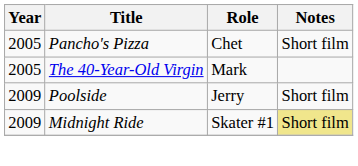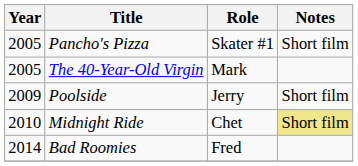 <table class="wikitable sortable">
 <tr>
 <th>Year</th>
 <th>Title</th>
 <th>Role</th>
 <th class="unsortable">Notes</th>
 </tr>
 <tr>
 <td>2005</td>
 <td><em>Pancho's Pizza</em></td>
-<td>Chet</td>
+<td>Skater #1</td>
 <td>Short film</td>
 </tr>
 <tr>
 <td>2005</td>
 <td><em><a href='#'>The 40-Year-Old Virgin</a></em></td>
 <td>Mark</td>
 <td></td>
 </tr>
 <tr>
 <td>2009</td>
 <td><em>Poolside</em></td>
 <td>Jerry</td>
 <td>Short film</td>
 </tr>
 <tr>
-<td>2009</td>
+<td>2010</td>
 <td><em>Midnight Ride</em></td>
-<td>Skater #1</td>
+<td>Chet</td>
 <td style="background: khaki;">Short film</td>
+</tr>
+<tr>
+<td>2014</td>
+<td><em>Bad Roomies</em></td>
+<td>Fred</td>
+<td></td>
 </tr>
 <tr>
 </tr>
 </table>
